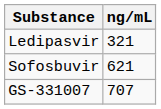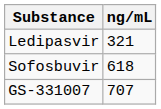 <table class="wikitable">
 <tr>
 <th>Substance</th>
 <th>ng/mL</th>
 </tr>
 <tr>
 <td>Ledipasvir</td>
 <td>321</td>
 </tr>
 <tr>
 <td>Sofosbuvir</td>
-<td>621</td>
+<td>618</td>
 </tr>
 <tr>
 <td>GS-331007</td>
 <td>707</td>
 </tr>
 </table>
